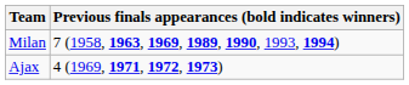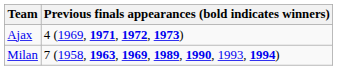 <table class="wikitable">
 <tr>
 <th>Team</th>
 <th>Previous finals appearances (bold indicates winners)</th>
 </tr>
 <tr>
+<td><a href='#'>Ajax</a></td>
+<td>4 (<a href='#'>1969</a>, <a href='#'><strong>1971</strong></a>, <strong><a href='#'>1972</a></strong>, <strong><a href='#'>1973</a></strong>)</td>
+</tr>
+<tr>
 <td><a href='#'>Milan</a></td>
 <td>7 (<a href='#'>1958</a>, <a href='#'><strong>1963</strong></a>, <a href='#'><strong>1969</strong></a>, <a href='#'><strong>1989</strong></a>, <a href='#'><strong>1990</strong></a>, <a href='#'>1993</a>, <a href='#'><strong>1994</strong></a>)</td>
 </tr>
-<tr>
-<td><a href='#'>Ajax</a></td>
-<td>4 (<a href='#'>1969</a>, <a href='#'><strong>1971</strong></a>, <strong><a href='#'>1972</a></strong>, <strong><a href='#'>1973</a></strong>)</td>
-</tr>
 </table>
